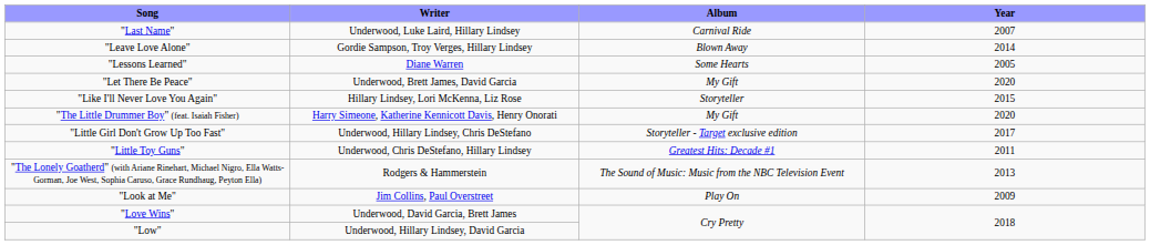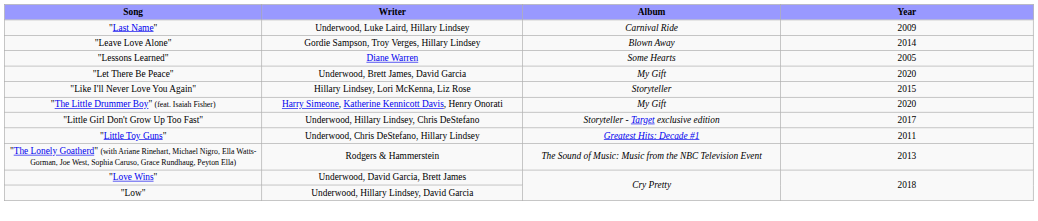 <table class="wikitable" style="margin:0.5em auto; clear:both; font-size:.9em; text-align:center; width:100%">
 <tr>
 <th width="500" style="background: #99F;">Song</th>
 <th width="500" style="background: #99F;">Writer</th>
 <th width="500" style="background: #99F;">Album</th>
 <th width="500" style="background: #99F;">Year</th>
 </tr>
 <tr>
 <td>"<a href='#'>Last Name</a>"</td>
 <td>Underwood, Luke Laird, Hillary Lindsey</td>
 <td><em>Carnival Ride</em></td>
-<td>2007</td>
+<td>2009</td>
 </tr>
 <tr>
 <td>"Leave Love Alone"</td>
 <td>Gordie Sampson, Troy Verges, Hillary Lindsey</td>
 <td><em>Blown Away</em></td>
 <td>2014</td>
 </tr>
 <tr>
 <td>"Lessons Learned"</td>
 <td><a href='#'>Diane Warren</a></td>
 <td><em>Some Hearts</em></td>
 <td>2005</td>
 </tr>
 <tr>
 <td>"Let There Be Peace"</td>
 <td>Underwood, Brett James, David Garcia</td>
 <td><em>My Gift</em></td>
 <td>2020</td>
 </tr>
 <tr>
 <td>"Like I'll Never Love You Again"</td>
 <td>Hillary Lindsey, Lori McKenna, Liz Rose</td>
 <td><em>Storyteller</em></td>
 <td>2015</td>
 </tr>
 <tr>
 <td>"<a href='#'>The Little Drummer Boy</a>" <small> (feat. Isaiah Fisher)</small></td>
 <td><a href='#'>Harry Simeone</a>, <a href='#'>Katherine Kennicott Davis</a>, Henry Onorati</td>
 <td><em>My Gift</em></td>
 <td>2020</td>
 </tr>
 <tr>
 <td>"Little Girl Don't Grow Up Too Fast"</td>
 <td>Underwood, Hillary Lindsey, Chris DeStefano</td>
 <td><em>Storyteller - <a href='#'>Target</a> exclusive edition</em></td>
 <td>2017</td>
 </tr>
 <tr>
 <td>"<a href='#'>Little Toy Guns</a>"</td>
 <td>Underwood, Chris DeStefano, Hillary Lindsey</td>
 <td><em><a href='#'>Greatest Hits: Decade #1</a></em></td>
 <td>2011</td>
 </tr>
 <tr>
 <td>"<a href='#'>The Lonely Goatherd</a>" <small>(with Ariane Rinehart, Michael Nigro, Ella Watts-Gorman, Joe West, Sophia Caruso, Grace Rundhaug, Peyton Ella)</small></td>
 <td>Rodgers & Hammerstein</td>
 <td><em>The Sound of Music: Music from the NBC Television Event</em></td>
 <td>2013</td>
 </tr>
 <tr>
-<td>"Look at Me"</td>
-<td><a href='#'>Jim Collins</a>, <a href='#'>Paul Overstreet</a></td>
-<td><em>Play On</em></td>
-<td>2009</td>
-</tr>
-<tr>
 <td>"<a href='#'>Love Wins</a>"</td>
 <td>Underwood, David Garcia, Brett James</td>
 <td rowspan="2"><em>Cry Pretty</em></td>
 <td rowspan="2">2018</td>
 </tr>
 <tr>
 <td>"Low"</td>
 <td>Underwood, Hillary Lindsey, David Garcia</td>
 </tr>
 </table>
